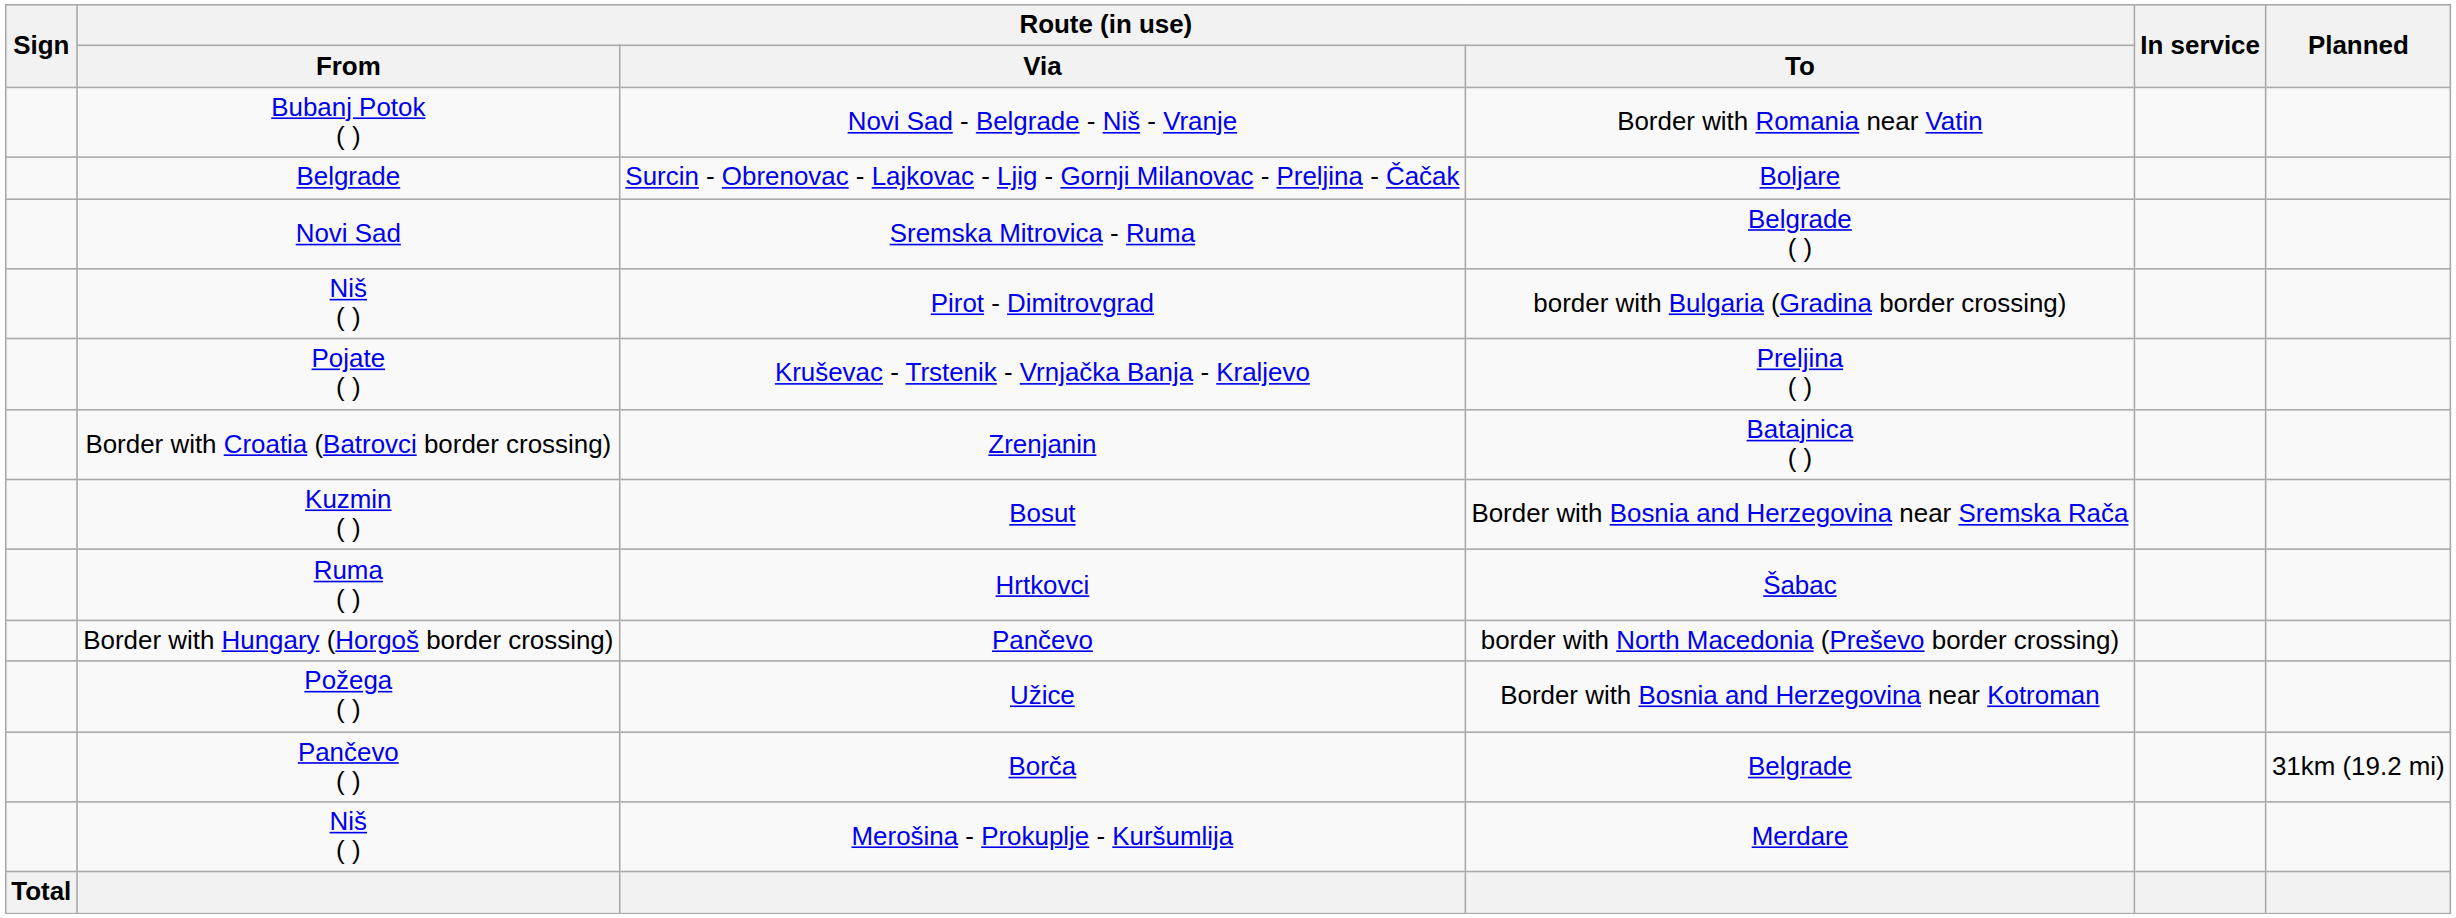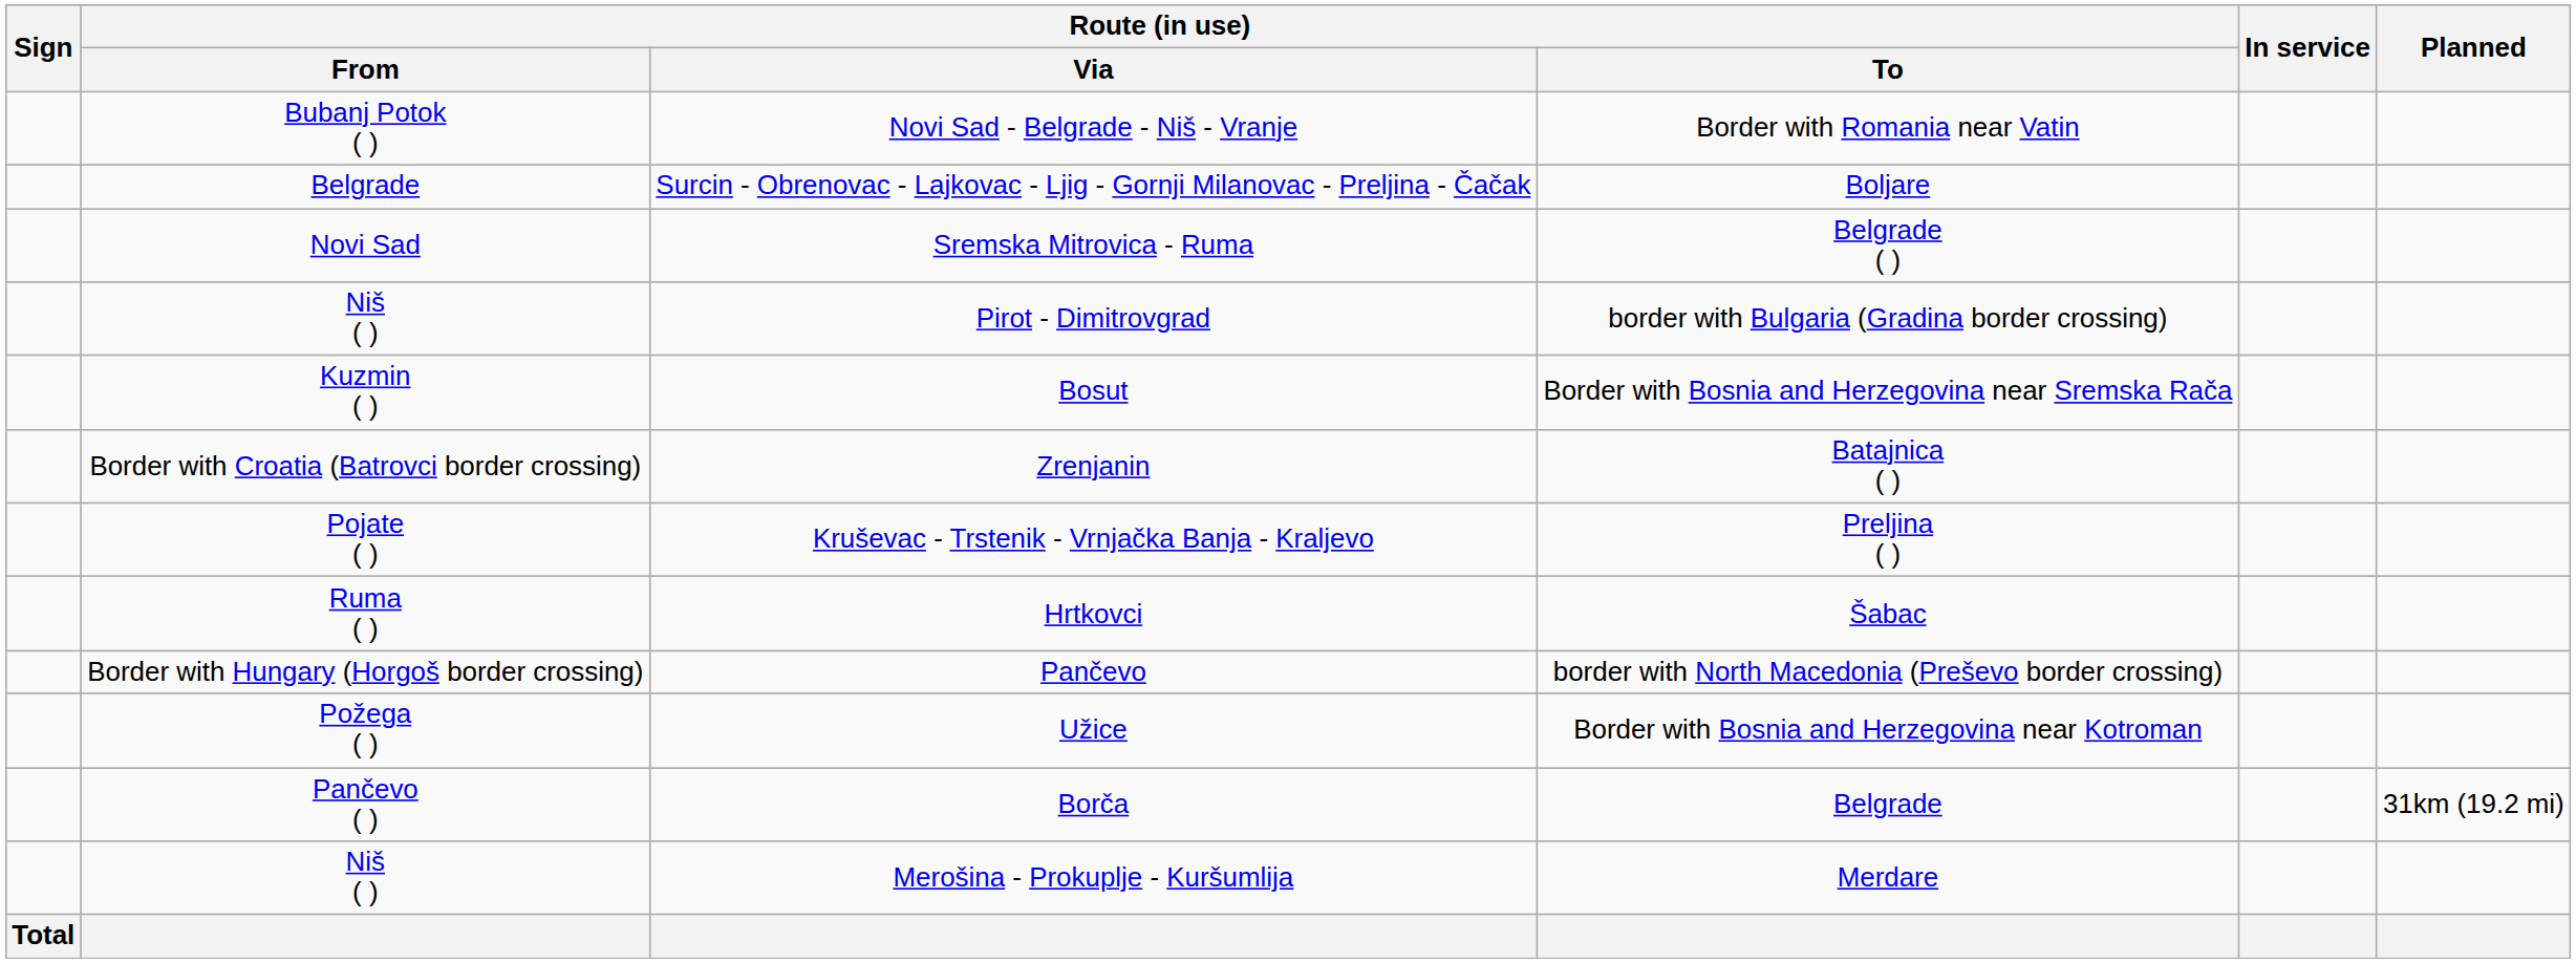 <table class="wikitable" style="margin:auto; text-align: center">
 <tr>
 <th rowspan="2">Sign</th>
 <th colspan="3">Route (in use)</th>
 <th rowspan="2">In service</th>
 <th rowspan="2">Planned</th>
 </tr>
 <tr>
 <th>From</th>
 <th>Via</th>
 <th>To</th>
 </tr>
 <tr>
 <td></td>
 <td><a href='#'>Bubanj Potok</a><br>( )</td>
 <td><a href='#'>Novi Sad</a> - <a href='#'>Belgrade</a> - <a href='#'>Niš</a> - <a href='#'>Vranje</a></td>
 <td>Border with <a href='#'>Romania</a> near <a href='#'>Vatin</a></td>
 <td></td>
 <td></td>
 </tr>
 <tr>
 <td></td>
 <td><a href='#'>Belgrade</a></td>
 <td><a href='#'>Surcin</a> - <a href='#'>Obrenovac</a> - <a href='#'>Lajkovac</a> - <a href='#'>Ljig</a> - <a href='#'>Gornji Milanovac</a> - <a href='#'>Preljina</a> - <a href='#'>Čačak</a></td>
 <td><a href='#'>Boljare</a></td>
 <td></td>
 <td></td>
 </tr>
 <tr>
 <td></td>
 <td><a href='#'>Novi Sad</a></td>
 <td><a href='#'>Sremska Mitrovica</a> - <a href='#'>Ruma</a></td>
 <td><a href='#'>Belgrade</a><br>( )</td>
 <td></td>
 <td></td>
 </tr>
 <tr>
 <td></td>
 <td><a href='#'>Niš</a><br>( )</td>
 <td><a href='#'>Pirot</a> - <a href='#'>Dimitrovgrad</a></td>
 <td>border with <a href='#'>Bulgaria</a> (<a href='#'>Gradina</a> border crossing)</td>
 <td></td>
 <td></td>
 </tr>
 <tr>
 <td></td>
-<td><a href='#'>Pojate</a><br>( )</td>
-<td><a href='#'>Kruševac</a> - <a href='#'>Trstenik</a> - <a href='#'>Vrnjačka Banja</a> - <a href='#'>Kraljevo</a></td>
-<td><a href='#'>Preljina</a><br>( )</td>
+<td><a href='#'>Kuzmin</a><br>( )</td>
+<td><a href='#'>Bosut</a></td>
+<td>Border with <a href='#'>Bosnia and Herzegovina</a> near <a href='#'>Sremska Rača</a></td>
 <td></td>
 <td></td>
 </tr>
 <tr>
 <td></td>
 <td>Border with <a href='#'>Croatia</a> (<a href='#'>Batrovci</a> border crossing)</td>
 <td><a href='#'>Zrenjanin</a></td>
 <td><a href='#'>Batajnica</a><br>( )</td>
 <td></td>
 <td></td>
 </tr>
 <tr>
 <td></td>
-<td><a href='#'>Kuzmin</a><br>( )</td>
-<td><a href='#'>Bosut</a></td>
-<td>Border with <a href='#'>Bosnia and Herzegovina</a> near <a href='#'>Sremska Rača</a></td>
+<td><a href='#'>Pojate</a><br>( )</td>
+<td><a href='#'>Kruševac</a> - <a href='#'>Trstenik</a> - <a href='#'>Vrnjačka Banja</a> - <a href='#'>Kraljevo</a></td>
+<td><a href='#'>Preljina</a><br>( )</td>
 <td></td>
 <td></td>
 </tr>
 <tr>
 <td></td>
 <td><a href='#'>Ruma</a><br>( )</td>
 <td><a href='#'>Hrtkovci</a></td>
 <td><a href='#'>Šabac</a></td>
 <td></td>
 <td></td>
 </tr>
 <tr>
 <td></td>
 <td>Border with <a href='#'>Hungary</a> (<a href='#'>Horgoš</a> border crossing)</td>
 <td><a href='#'>Pančevo</a></td>
 <td>border with <a href='#'>North Macedonia</a> (<a href='#'>Preševo</a> border crossing)</td>
 <td></td>
 <td></td>
 </tr>
 <tr>
 <td></td>
 <td><a href='#'>Požega</a><br>( )</td>
 <td><a href='#'>Užice</a></td>
 <td>Border with <a href='#'>Bosnia and Herzegovina</a> near <a href='#'>Kotroman</a></td>
 <td></td>
 <td></td>
 </tr>
 <tr>
 <td></td>
 <td><a href='#'>Pančevo</a><br>( )</td>
 <td><a href='#'>Borča</a></td>
 <td><a href='#'>Belgrade</a></td>
 <td></td>
 <td>31km (19.2 mi)</td>
 </tr>
 <tr>
 <td></td>
 <td><a href='#'>Niš</a><br>( )</td>
 <td><a href='#'>Merošina</a> - <a href='#'>Prokuplje</a> - <a href='#'>Kuršumlija</a></td>
 <td><a href='#'>Merdare</a></td>
 <td></td>
 <td></td>
 </tr>
 <tr>
 <th><strong>Total</strong></th>
 <th></th>
 <th></th>
 <th></th>
 <th></th>
 <th></th>
 </tr>
 </table>
